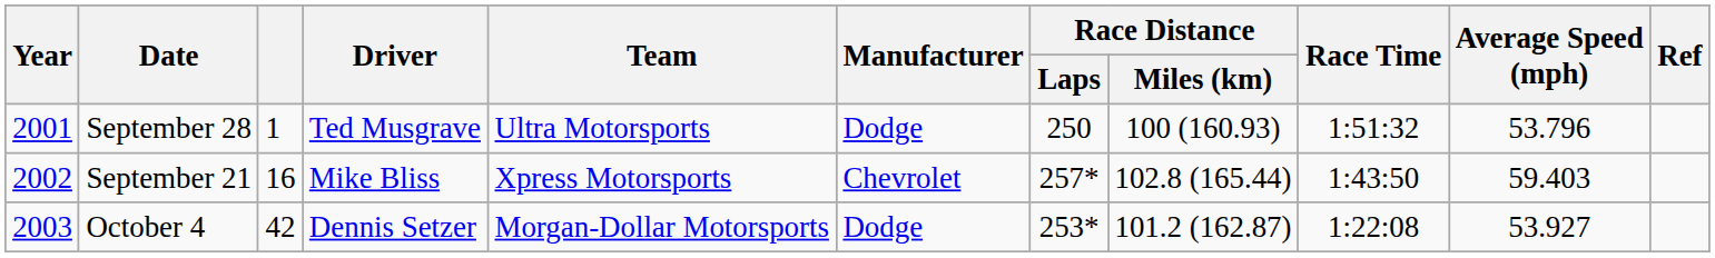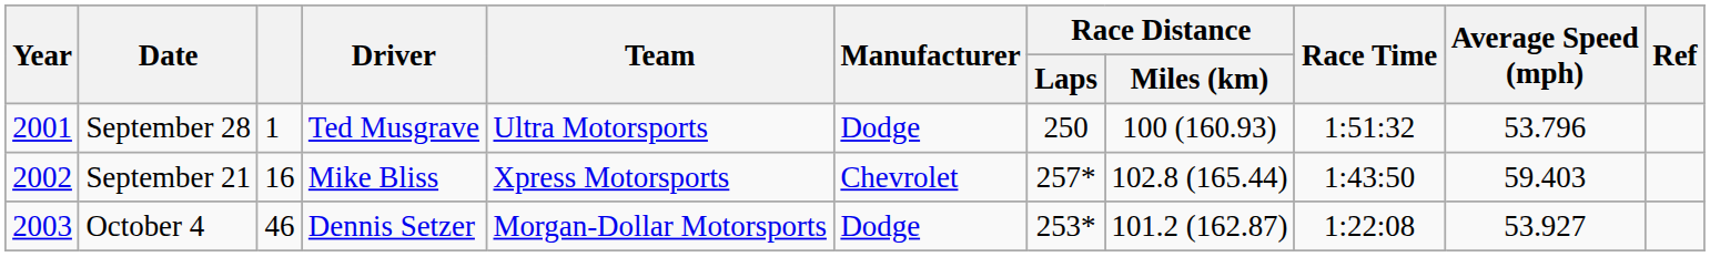 <table class="wikitable" style="font-size: 95%;">
 <tr>
 <th rowspan="2">Year</th>
 <th rowspan="2">Date</th>
 <th rowspan="2"></th>
 <th rowspan="2">Driver</th>
 <th rowspan="2">Team</th>
 <th rowspan="2">Manufacturer</th>
 <th colspan="2">Race Distance</th>
 <th rowspan="2">Race Time</th>
 <th rowspan="2">Average Speed<br>(mph)</th>
 <th rowspan="2">Ref</th>
 </tr>
 <tr>
 <th>Laps</th>
 <th>Miles (km)</th>
 </tr>
 <tr>
 <td><a href='#'>2001</a></td>
 <td>September 28</td>
 <td>1</td>
 <td><a href='#'>Ted Musgrave</a></td>
 <td><a href='#'>Ultra Motorsports</a></td>
 <td><a href='#'>Dodge</a></td>
 <td align="center">250</td>
 <td align="center">100 (160.93)</td>
 <td align="center">1:51:32</td>
 <td align="center">53.796</td>
 <td align="center"></td>
 </tr>
 <tr>
 <td><a href='#'>2002</a></td>
 <td>September 21</td>
 <td>16</td>
 <td><a href='#'>Mike Bliss</a></td>
 <td><a href='#'>Xpress Motorsports</a></td>
 <td><a href='#'>Chevrolet</a></td>
 <td align="center">257*</td>
 <td align="center">102.8 (165.44)</td>
 <td align="center">1:43:50</td>
 <td align="center">59.403</td>
 <td align="center"></td>
 </tr>
 <tr>
 <td><a href='#'>2003</a></td>
 <td>October 4</td>
-<td>42</td>
+<td>46</td>
 <td><a href='#'>Dennis Setzer</a></td>
 <td><a href='#'>Morgan-Dollar Motorsports</a></td>
 <td><a href='#'>Dodge</a></td>
 <td align="center">253*</td>
 <td align="center">101.2 (162.87)</td>
 <td align="center">1:22:08</td>
 <td align="center">53.927</td>
 <td align="center"></td>
 </tr>
 </table>
